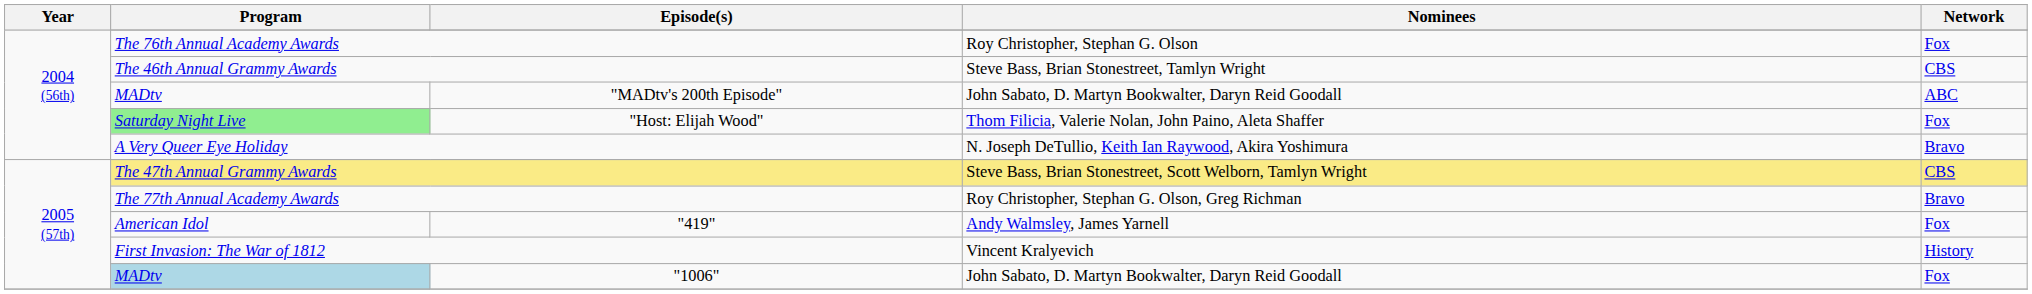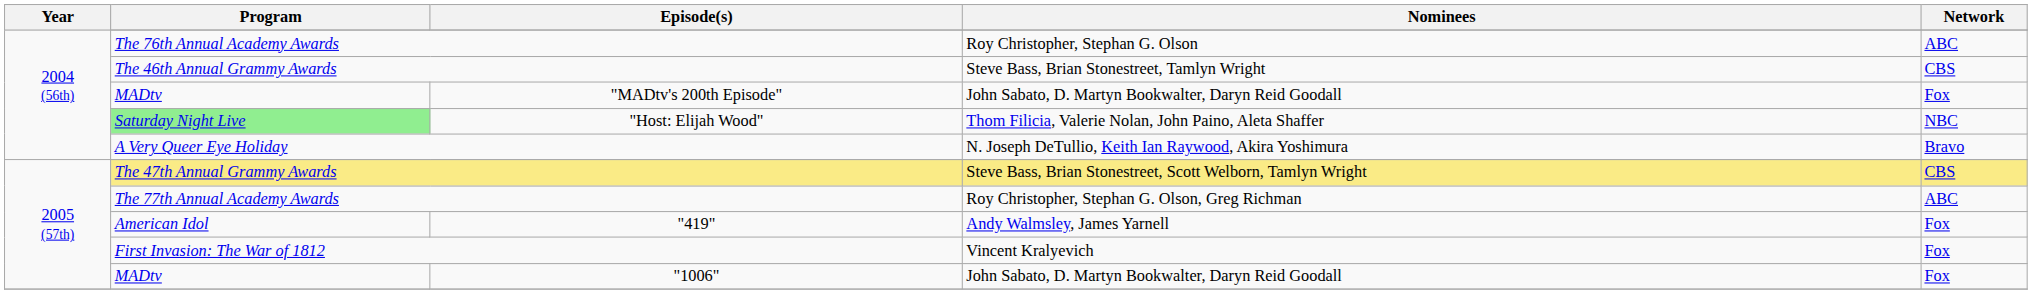 <table class="wikitable" style="width:100%">
 <tr bgcolor="#bebebe">
 <th width="5%">Year</th>
 <th width="15%">Program</th>
 <th width="25%">Episode(s)</th>
 <th width="45%">Nominees</th>
 <th width="5%">Network</th>
 </tr>
 <tr>
 <td rowspan=6 style="text-align:center"><a href='#'>2004</a><br><small><a href='#'>(56th)</a></small><br><br></td>
 </tr>
 <tr>
 <td colspan=2><em><a href='#'>The 76th Annual Academy Awards</a></em></td>
 <td>Roy Christopher, Stephan G. Olson</td>
-<td><a href='#'>Fox</a></td>
+<td><a href='#'>ABC</a></td>
 </tr>
 <tr>
 <td colspan=2><em><a href='#'>The 46th Annual Grammy Awards</a></em></td>
 <td>Steve Bass, Brian Stonestreet, Tamlyn Wright</td>
 <td><a href='#'>CBS</a></td>
 </tr>
 <tr>
 <td><em><a href='#'>MADtv</a></em></td>
 <td align=center>"MADtv's 200th Episode"</td>
 <td>John Sabato, D. Martyn Bookwalter, Daryn Reid Goodall</td>
-<td><a href='#'>ABC</a></td>
+<td><a href='#'>Fox</a></td>
 </tr>
 <tr>
 <td style="background: lightgreen;"><em><a href='#'>Saturday Night Live</a></em></td>
 <td align=center>"Host: Elijah Wood"</td>
 <td><a href='#'>Thom Filicia</a>, Valerie Nolan, John Paino, Aleta Shaffer</td>
-<td><a href='#'>Fox</a></td>
+<td><a href='#'>NBC</a></td>
 </tr>
 <tr>
 <td colspan=2><em><a href='#'>A Very Queer Eye Holiday</a></em></td>
 <td>N. Joseph DeTullio, <a href='#'>Keith Ian Raywood</a>, Akira Yoshimura</td>
 <td><a href='#'>Bravo</a></td>
 </tr>
 <tr>
 <td rowspan=6 style="text-align:center"><a href='#'>2005</a><br><small><a href='#'>(57th)</a></small><br></td>
 </tr>
 <tr style="background:#FAEB86">
 <td colspan=2><em><a href='#'>The 47th Annual Grammy Awards</a></em></td>
 <td>Steve Bass, Brian Stonestreet, Scott Welborn, Tamlyn Wright</td>
 <td><a href='#'>CBS</a></td>
 </tr>
 <tr>
 <td colspan=2><em><a href='#'>The 77th Annual Academy Awards</a></em></td>
 <td>Roy Christopher, Stephan G. Olson, Greg Richman</td>
-<td><a href='#'>Bravo</a></td>
+<td><a href='#'>ABC</a></td>
 </tr>
 <tr>
 <td><em><a href='#'>American Idol</a></em></td>
 <td align=center>"419"</td>
 <td><a href='#'>Andy Walmsley</a>, James Yarnell</td>
 <td><a href='#'>Fox</a></td>
 </tr>
 <tr>
 <td colspan=2><em><a href='#'>First Invasion: The War of 1812</a></em></td>
 <td>Vincent Kralyevich</td>
-<td><a href='#'>History</a></td>
+<td><a href='#'>Fox</a></td>
 </tr>
 <tr>
-<td style="background: lightblue;"><em><a href='#'>MADtv</a></em></td>
+<td><em><a href='#'>MADtv</a></em></td>
 <td align=center>"1006"</td>
 <td>John Sabato, D. Martyn Bookwalter, Daryn Reid Goodall</td>
 <td><a href='#'>Fox</a></td>
 </tr>
 <tr>
 </tr>
 </table>
